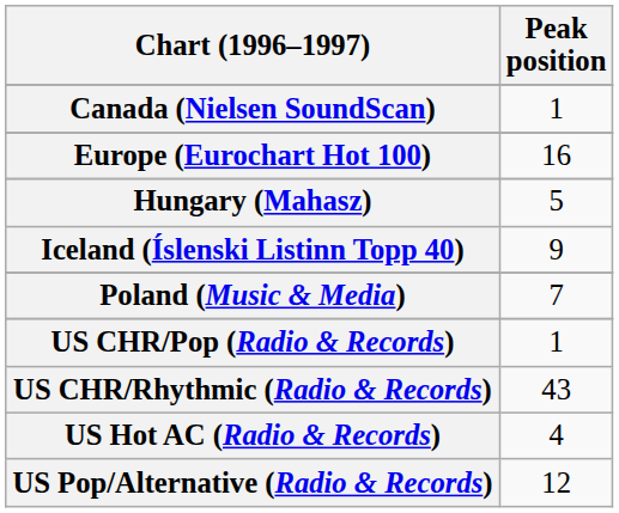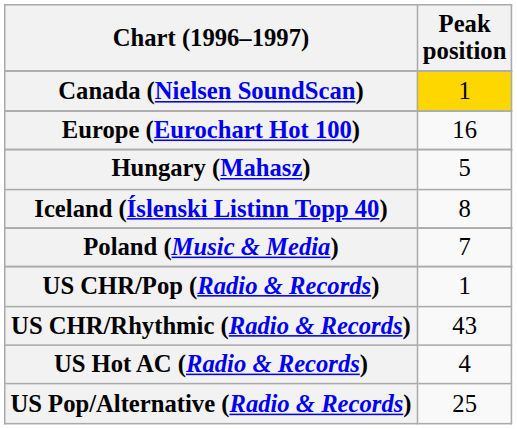 <table class="wikitable sortable plainrowheaders" style="text-align:center">
 <tr>
 <th>Chart (1996–1997)</th>
 <th>Peak<br>position</th>
 </tr>
 <tr>
 </tr>
 <tr>
 </tr>
 <tr>
 </tr>
 <tr>
 </tr>
 <tr>
 <th scope="row">Canada (<a href='#'>Nielsen SoundScan</a>)</th>
-<td>1</td>
+<td style="background: gold;">1</td>
 </tr>
 <tr>
 </tr>
 <tr>
 </tr>
 <tr>
 </tr>
 <tr>
 <th scope="row">Europe (<a href='#'>Eurochart Hot 100</a>)</th>
 <td>16</td>
 </tr>
 <tr>
 </tr>
 <tr>
 </tr>
 <tr>
 <th scope="row">Hungary (<a href='#'>Mahasz</a>)</th>
 <td>5</td>
 </tr>
 <tr>
 <th scope="row">Iceland (<a href='#'>Íslenski Listinn Topp 40</a>)</th>
-<td>9</td>
+<td>8</td>
 </tr>
 <tr>
 </tr>
 <tr>
 </tr>
 <tr>
 </tr>
 <tr>
 </tr>
 <tr>
 <th scope="row">Poland (<em><a href='#'>Music & Media</a></em>)</th>
 <td>7</td>
 </tr>
 <tr>
 </tr>
 <tr>
 </tr>
 <tr>
 </tr>
 <tr>
 </tr>
 <tr>
 </tr>
 <tr>
 </tr>
 <tr>
 </tr>
 <tr>
 </tr>
 <tr>
 </tr>
 <tr>
 <th scope="row">US CHR/Pop (<em><a href='#'>Radio & Records</a></em>)</th>
 <td>1</td>
 </tr>
 <tr>
 <th scope="row">US CHR/Rhythmic (<em><a href='#'>Radio & Records</a></em>)</th>
 <td>43</td>
 </tr>
 <tr>
 <th scope="row">US Hot AC (<em><a href='#'>Radio & Records</a></em>)</th>
 <td>4</td>
 </tr>
 <tr>
 <th scope="row">US Pop/Alternative (<em><a href='#'>Radio & Records</a></em>)</th>
-<td>12</td>
+<td>25</td>
 </tr>
 </table>
